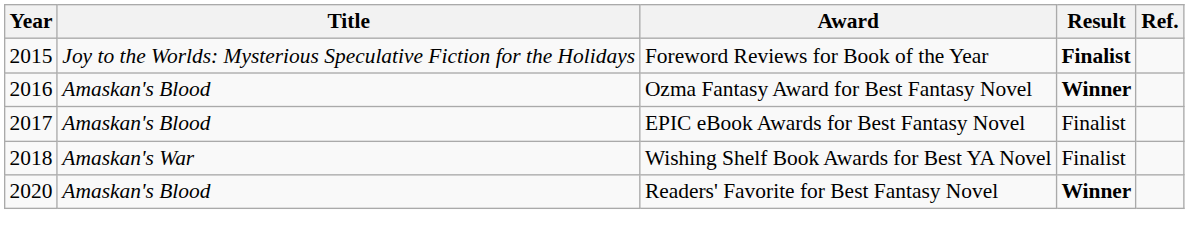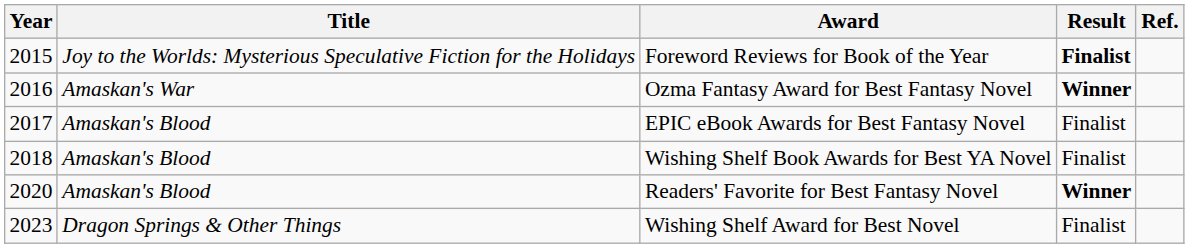 <table class="wikitable sortable mw-collapsible">
 <tr>
 <th>Year</th>
 <th>Title</th>
 <th>Award</th>
 <th>Result</th>
 <th>Ref.</th>
 </tr>
 <tr>
 <td>2015</td>
 <td><em>Joy to the Worlds: Mysterious Speculative Fiction for the Holidays</em></td>
 <td>Foreword Reviews for Book of the Year</td>
 <td><strong>Finalist</strong></td>
 <td></td>
 </tr>
 <tr>
 <td>2016</td>
-<td><em>Amaskan's Blood</em></td>
+<td><em>Amaskan's War</em></td>
 <td>Ozma Fantasy Award for Best Fantasy Novel</td>
 <td><strong>Winner</strong></td>
 <td></td>
 </tr>
 <tr>
 <td>2017</td>
 <td><em>Amaskan's Blood</em></td>
 <td>EPIC eBook Awards for Best Fantasy Novel</td>
 <td>Finalist</td>
 <td></td>
 </tr>
 <tr>
 <td>2018</td>
-<td><em>Amaskan's War</em></td>
+<td><em>Amaskan's Blood</em></td>
 <td>Wishing Shelf Book Awards for Best YA Novel</td>
 <td>Finalist</td>
 <td></td>
 </tr>
 <tr>
 <td>2020</td>
 <td><em>Amaskan's Blood</em></td>
 <td>Readers' Favorite for Best Fantasy Novel</td>
 <td><strong>Winner</strong></td>
 <td></td>
 </tr>
+<tr>
+<td>2023</td>
+<td><em>Dragon Springs & Other Things</em></td>
+<td>Wishing Shelf Award for Best Novel</td>
+<td>Finalist</td>
+<td></td>
+</tr>
 </table>
